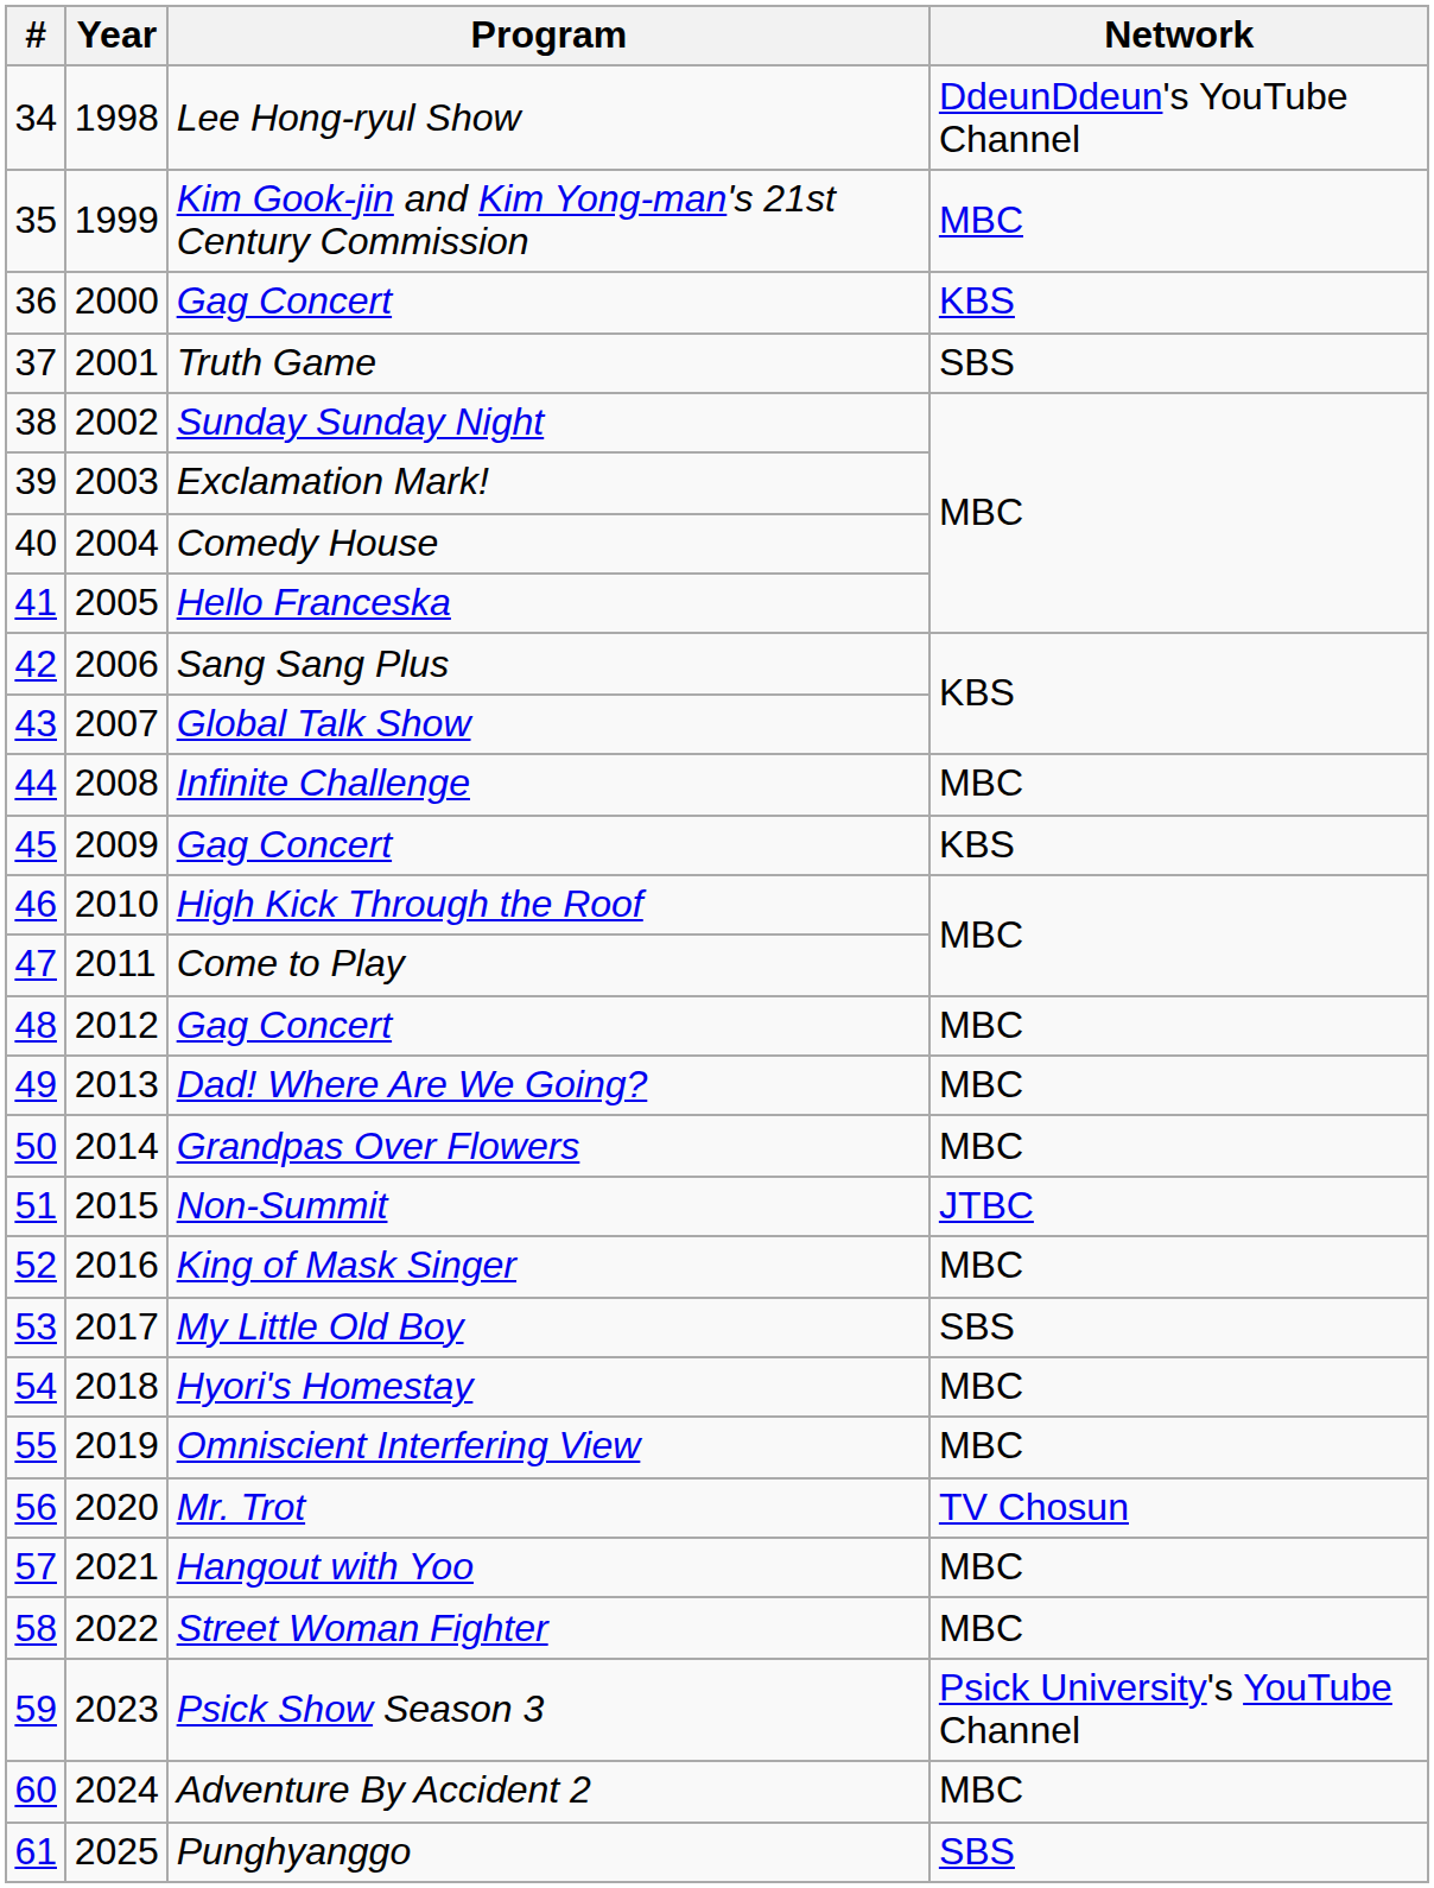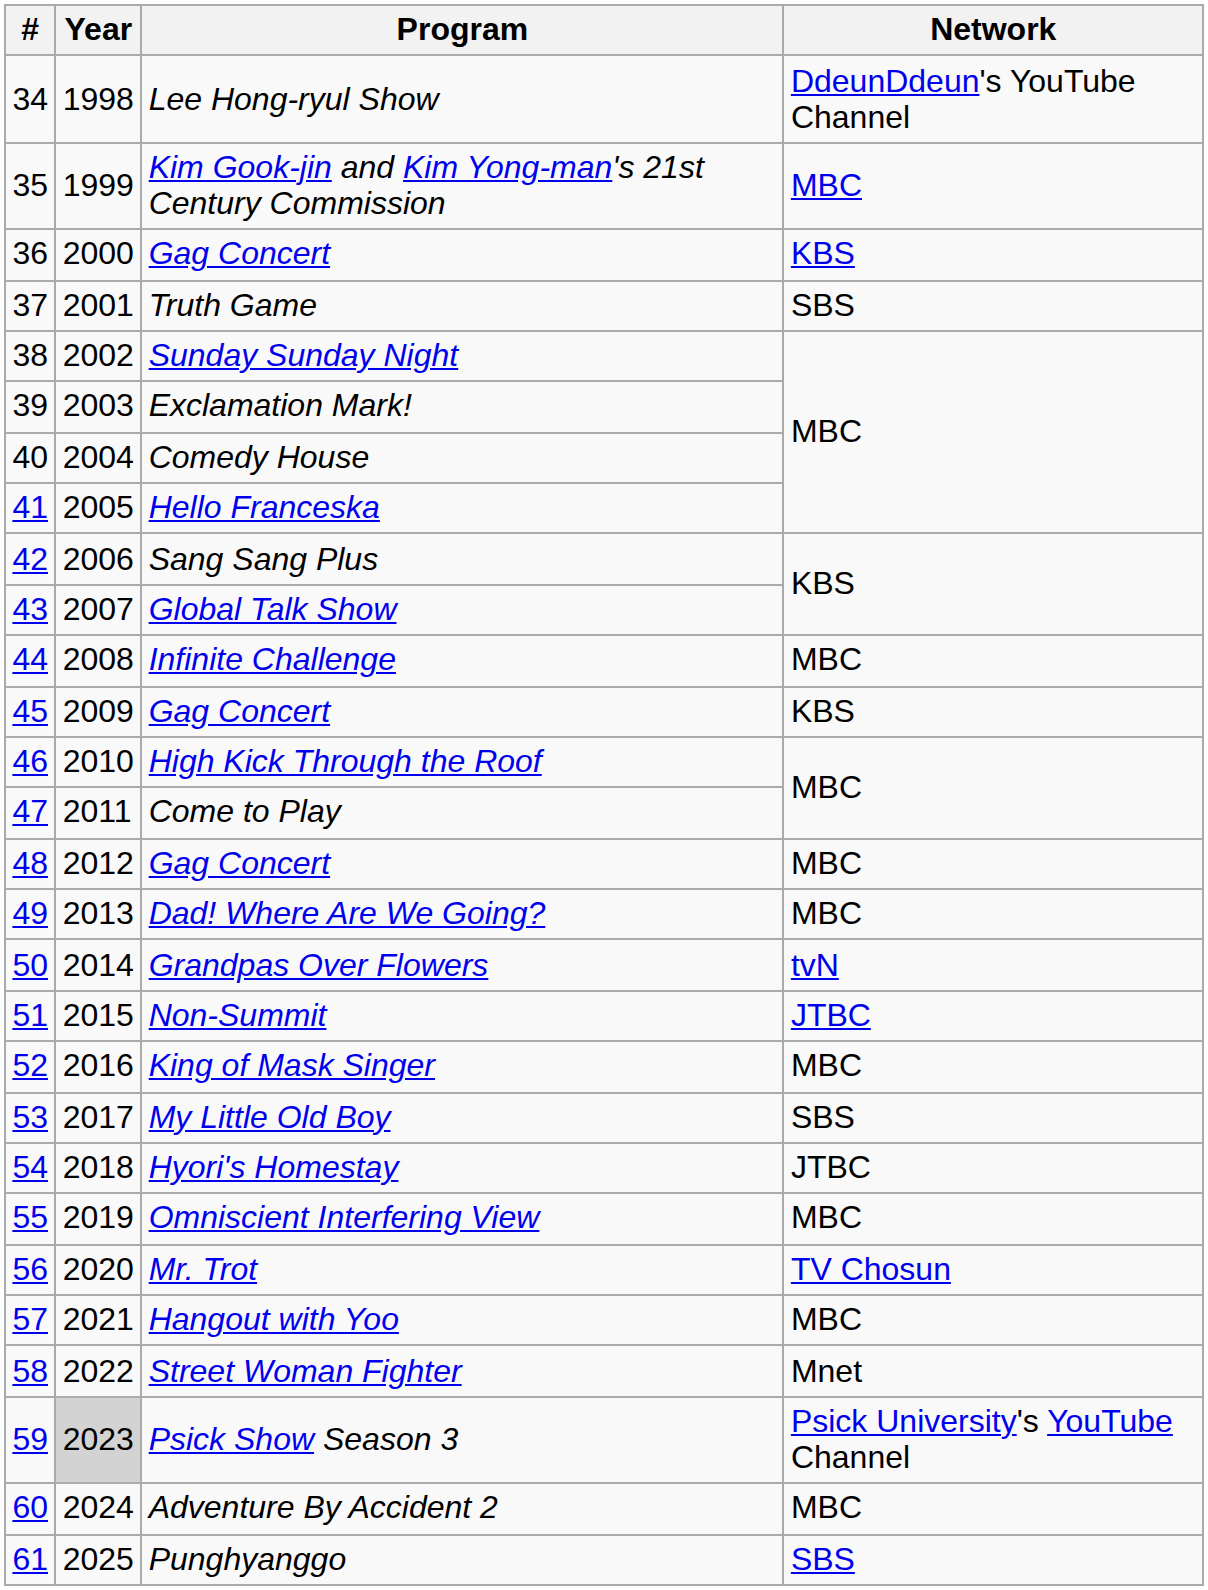 <table class="wikitable" style="width:600px">
 <tr>
 <th>#</th>
 <th>Year</th>
 <th>Program</th>
 <th>Network</th>
 </tr>
 <tr>
 <td>34</td>
 <td>1998</td>
 <td><em>Lee Hong-ryul Show</em></td>
 <td><a href='#'>DdeunDdeun</a>'s YouTube Channel</td>
 </tr>
 <tr>
 <td>35</td>
 <td>1999</td>
 <td><em><a href='#'>Kim Gook-jin</a> and <a href='#'>Kim Yong-man</a>'s 21st Century Commission</em></td>
 <td><a href='#'>MBC</a></td>
 </tr>
 <tr>
 <td>36</td>
 <td>2000</td>
 <td><em><a href='#'>Gag Concert</a></em></td>
 <td><a href='#'>KBS</a></td>
 </tr>
 <tr>
 <td>37</td>
 <td>2001</td>
 <td><em>Truth Game</em></td>
 <td>SBS</td>
 </tr>
 <tr>
 <td>38</td>
 <td>2002</td>
 <td><em><a href='#'>Sunday Sunday Night</a></em></td>
 <td rowspan="4">MBC</td>
 </tr>
 <tr>
 <td>39</td>
 <td>2003</td>
 <td><em>Exclamation Mark!</em></td>
 </tr>
 <tr>
 <td>40</td>
 <td>2004</td>
 <td><em>Comedy House</em></td>
 </tr>
 <tr>
 <td><a href='#'>41</a></td>
 <td>2005</td>
 <td><em><a href='#'>Hello Franceska</a></em></td>
 </tr>
 <tr>
 <td><a href='#'>42</a></td>
 <td>2006</td>
 <td><em>Sang Sang Plus</em></td>
 <td rowspan="2">KBS</td>
 </tr>
 <tr>
 <td><a href='#'>43</a></td>
 <td>2007</td>
 <td><em><a href='#'>Global Talk Show</a></em></td>
 </tr>
 <tr>
 <td><a href='#'>44</a></td>
 <td>2008</td>
 <td><em><a href='#'>Infinite Challenge</a></em></td>
 <td>MBC</td>
 </tr>
 <tr>
 <td><a href='#'>45</a></td>
 <td>2009</td>
 <td><em><a href='#'>Gag Concert</a></em></td>
 <td>KBS</td>
 </tr>
 <tr>
 <td><a href='#'>46</a></td>
 <td>2010</td>
 <td><em><a href='#'>High Kick Through the Roof</a></em></td>
 <td rowspan="2">MBC</td>
 </tr>
 <tr>
 <td><a href='#'>47</a></td>
 <td>2011</td>
 <td><em>Come to Play</em></td>
 </tr>
 <tr>
 <td><a href='#'>48</a></td>
 <td>2012</td>
 <td><em><a href='#'>Gag Concert</a></em></td>
 <td>MBC</td>
 </tr>
 <tr>
 <td><a href='#'>49</a></td>
 <td>2013</td>
 <td><em><a href='#'>Dad! Where Are We Going?</a></em></td>
 <td>MBC</td>
 </tr>
 <tr>
 <td><a href='#'>50</a></td>
 <td>2014</td>
 <td><em><a href='#'>Grandpas Over Flowers</a></em></td>
-<td>MBC</td>
+<td><a href='#'>tvN</a></td>
 </tr>
 <tr>
 <td><a href='#'>51</a></td>
 <td>2015</td>
 <td><em><a href='#'>Non-Summit</a></em></td>
 <td><a href='#'>JTBC</a></td>
 </tr>
 <tr>
 <td><a href='#'>52</a></td>
 <td>2016</td>
 <td><em><a href='#'>King of Mask Singer</a></em></td>
 <td>MBC</td>
 </tr>
 <tr>
 <td><a href='#'>53</a></td>
 <td>2017</td>
 <td><em><a href='#'>My Little Old Boy</a></em></td>
 <td>SBS</td>
 </tr>
 <tr>
 <td><a href='#'>54</a></td>
 <td>2018</td>
 <td><em><a href='#'>Hyori's Homestay</a></em></td>
-<td>MBC</td>
+<td>JTBC</td>
 </tr>
 <tr>
 <td><a href='#'>55</a></td>
 <td>2019</td>
 <td><em><a href='#'>Omniscient Interfering View</a></em></td>
 <td>MBC</td>
 </tr>
 <tr>
 <td><a href='#'>56</a></td>
 <td>2020</td>
 <td><em><a href='#'>Mr. Trot</a></em></td>
 <td><a href='#'>TV Chosun</a></td>
 </tr>
 <tr>
 <td><a href='#'>57</a></td>
 <td>2021</td>
 <td><em><a href='#'>Hangout with Yoo</a></em></td>
 <td>MBC</td>
 </tr>
 <tr>
 <td><a href='#'>58</a></td>
 <td>2022</td>
 <td><em><a href='#'>Street Woman Fighter</a></em></td>
-<td>MBC</td>
+<td>Mnet</td>
 </tr>
 <tr>
 <td><a href='#'>59</a></td>
-<td>2023</td>
+<td style="background: lightgrey;">2023</td>
 <td><em><a href='#'>Psick Show</a> Season 3</em></td>
 <td><a href='#'>Psick University</a>'s <a href='#'>YouTube</a> Channel</td>
 </tr>
 <tr>
 <td><a href='#'>60</a></td>
 <td>2024</td>
 <td><em>Adventure By Accident 2</em></td>
 <td>MBC</td>
 </tr>
 <tr>
 <td><a href='#'>61</a></td>
 <td>2025</td>
 <td><em>Punghyanggo</em></td>
 <td><a href='#'>SBS</a></td>
 </tr>
 </table>
